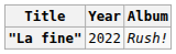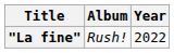 <table class="wikitable plainrowheaders" style="text-align:center;">
 <tr>
 <th scope="col">Title</th>
+<th scope="col">Album</th>
 <th scope="col">Year</th>
-<th scope="col">Album</th>
 </tr>
 <tr>
 <th scope="row">"La fine"</th>
+<td><em>Rush!</em></td>
 <td>2022</td>
-<td><em>Rush!</em></td>
 </tr>
 </table>
